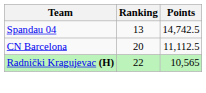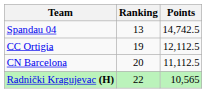 <table class="wikitable">
 <tr>
 <th>Team</th>
 <th>Ranking</th>
 <th>Points</th>
 </tr>
 <tr>
 <td> <a href='#'>Spandau 04</a></td>
 <td align=center>13</td>
 <td align=right>14,742.5</td>
 </tr>
 <tr>
+<td> <a href='#'>CC Ortigia</a></td>
+<td align=center>19</td>
+<td align=right>12,112.5</td>
+</tr>
+<tr>
 <td> <a href='#'>CN Barcelona</a></td>
 <td align=center>20</td>
 <td align=right>11,112.5</td>
 </tr>
 <tr bgcolor=#BBF3BB>
 <td> <a href='#'>Radnički Kragujevac</a> <strong>(H)</strong></td>
 <td align=center>22</td>
 <td align=right>10,565</td>
 </tr>
 </table>
